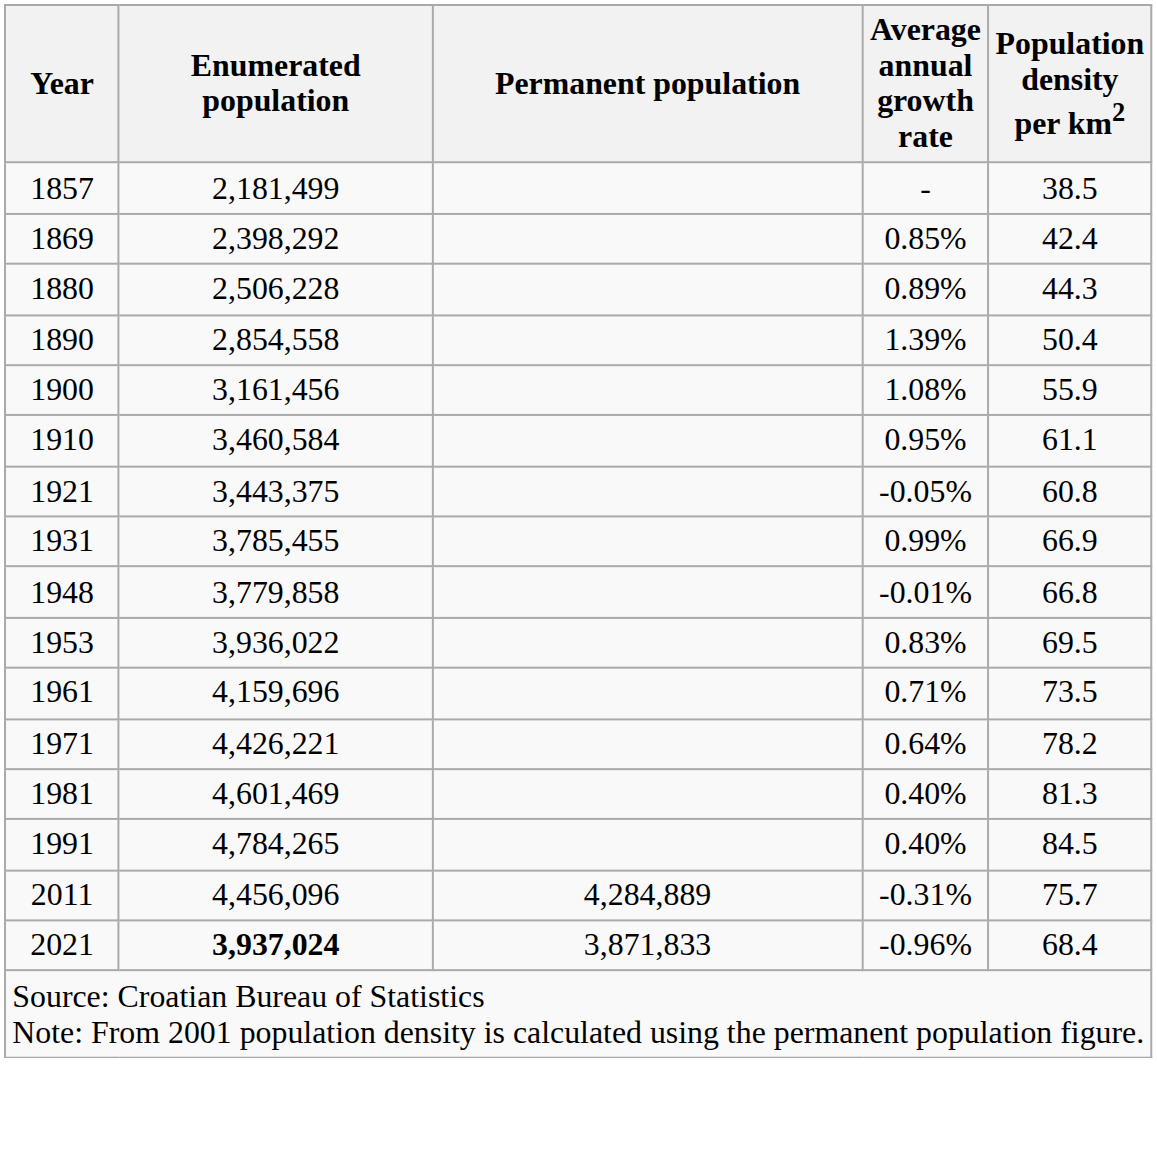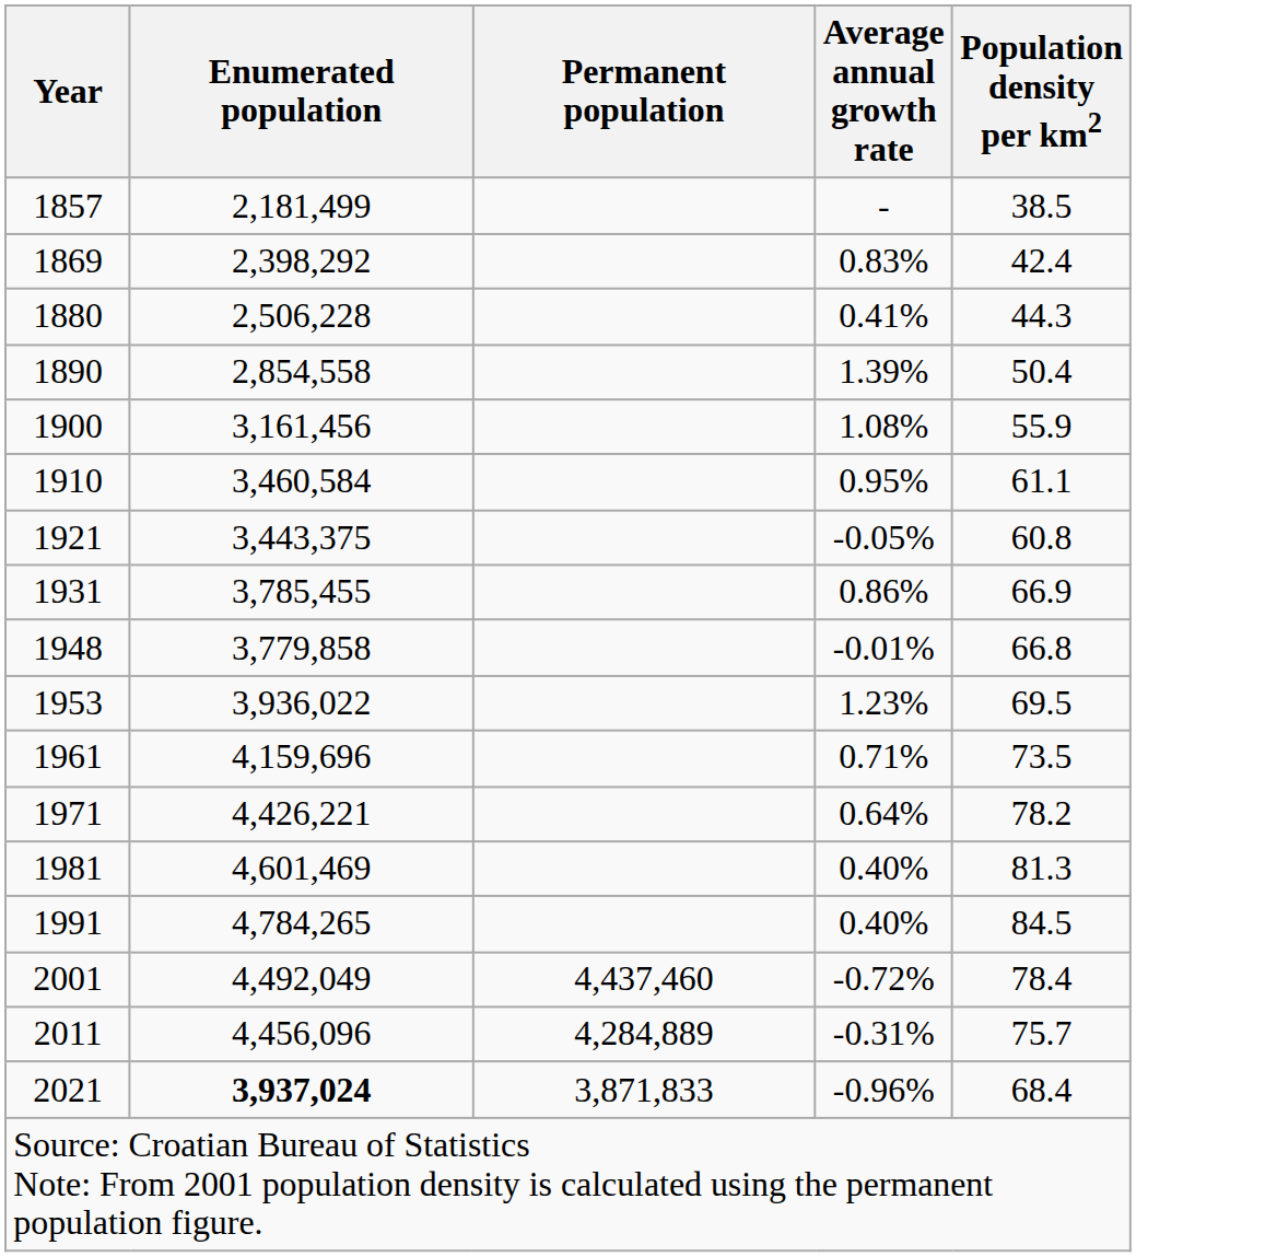 <table class="wikitable">
 <tr>
 <th>Year</th>
 <th>Enumerated population</th>
 <th>Permanent population</th>
 <th>Average annual growth rate</th>
 <th>Population density per km<sup>2</sup></th>
 </tr>
 <tr>
 <td align="center" width="50">1857</td>
 <td align="center" width="150">2,181,499</td>
 <td></td>
 <td align="center" width="50">-</td>
 <td align="center" width="50">38.5</td>
 </tr>
 <tr>
 <td align="center">1869</td>
 <td align="center">2,398,292</td>
 <td></td>
-<td align="center">0.85%</td>
+<td align="center">0.83%</td>
 <td align="center">42.4</td>
 </tr>
 <tr>
 <td align="center">1880</td>
 <td align="center">2,506,228</td>
 <td></td>
-<td align="center">0.89%</td>
+<td align="center">0.41%</td>
 <td align="center">44.3</td>
 </tr>
 <tr>
 <td align="center">1890</td>
 <td align="center">2,854,558</td>
 <td></td>
 <td align="center">1.39%</td>
 <td align="center">50.4</td>
 </tr>
 <tr>
 <td align="center">1900</td>
 <td align="center">3,161,456</td>
 <td></td>
 <td align="center">1.08%</td>
 <td align="center">55.9</td>
 </tr>
 <tr>
 <td align="center">1910</td>
 <td align="center">3,460,584</td>
 <td></td>
 <td align="center">0.95%</td>
 <td align="center">61.1</td>
 </tr>
 <tr>
 <td align="center">1921</td>
 <td align="center">3,443,375</td>
 <td></td>
 <td align="center">-0.05%</td>
 <td align="center">60.8</td>
 </tr>
 <tr>
 <td align="center">1931</td>
 <td align="center">3,785,455</td>
 <td></td>
-<td align="center">0.99%</td>
+<td align="center">0.86%</td>
 <td align="center">66.9</td>
 </tr>
 <tr>
 <td align="center">1948</td>
 <td align="center">3,779,858</td>
 <td></td>
 <td align="center">-0.01%</td>
 <td align="center">66.8</td>
 </tr>
 <tr>
 <td align="center">1953</td>
 <td align="center">3,936,022</td>
 <td></td>
-<td align="center">0.83%</td>
+<td align="center">1.23%</td>
 <td align="center">69.5</td>
 </tr>
 <tr>
 <td align="center">1961</td>
 <td align="center">4,159,696</td>
 <td></td>
 <td align="center">0.71%</td>
 <td align="center">73.5</td>
 </tr>
 <tr>
 <td align="center">1971</td>
 <td align="center">4,426,221</td>
 <td></td>
 <td align="center">0.64%</td>
 <td align="center">78.2</td>
 </tr>
 <tr>
 <td align="center">1981</td>
 <td align="center">4,601,469</td>
 <td></td>
 <td align="center">0.40%</td>
 <td align="center">81.3</td>
 </tr>
 <tr>
 <td align="center">1991</td>
 <td align="center">4,784,265</td>
 <td></td>
 <td align="center">0.40%</td>
 <td align="center">84.5</td>
 </tr>
 <tr>
+<td align="center">2001</td>
+<td align="center">4,492,049</td>
+<td align="center" width="150">4,437,460</td>
+<td align="center">-0.72%</td>
+<td align="center">78.4</td>
+</tr>
+<tr>
 <td align="center">2011</td>
 <td align="center">4,456,096</td>
 <td align="center">4,284,889</td>
 <td align="center">-0.31%</td>
 <td align="center">75.7</td>
 </tr>
 <tr>
 <td align="center">2021</td>
 <td align="center"><strong>3,937,024</strong></td>
 <td align="center">3,871,833</td>
 <td align="center">-0.96%</td>
 <td align="center">68.4</td>
 </tr>
 <tr>
 <td colspan=5>Source: Croatian Bureau of Statistics<br>Note: From 2001 population density is calculated using the permanent population figure.</td>
 </tr>
 </table>
